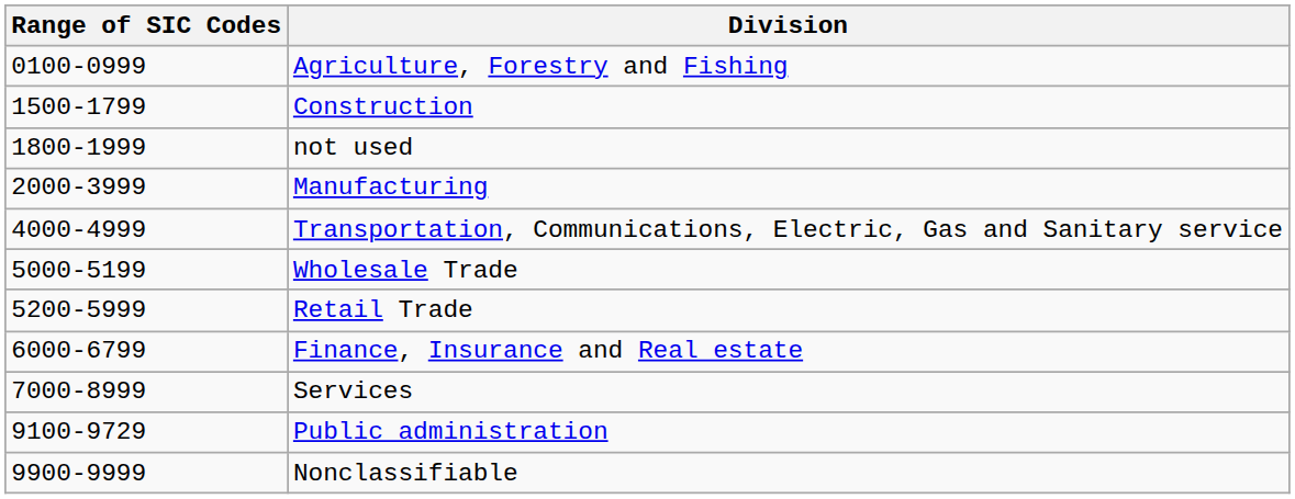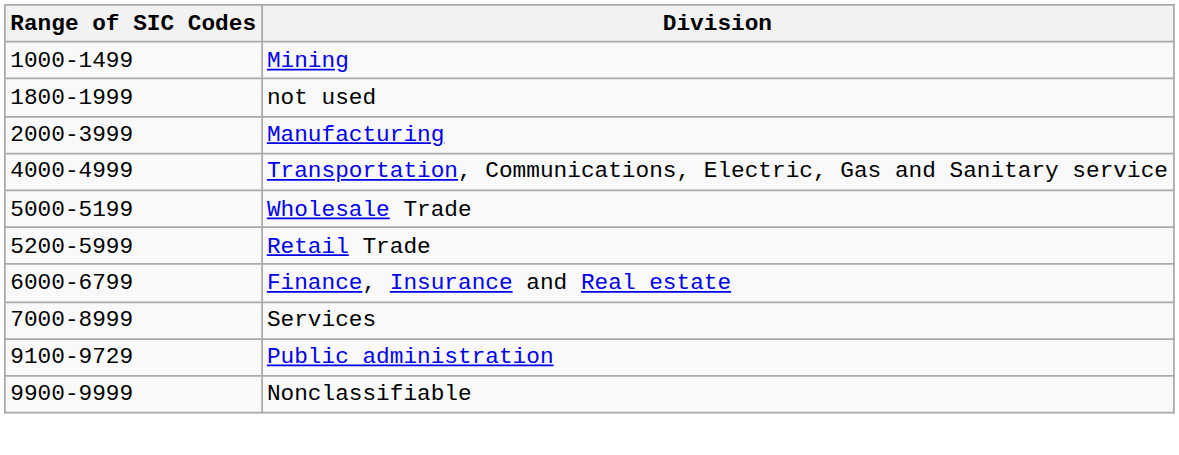 <table class="wikitable sortable">
 <tr>
 <th>Range of SIC Codes</th>
 <th>Division</th>
 </tr>
 <tr>
-<td>0100-0999</td>
-<td><a href='#'>Agriculture</a>, <a href='#'>Forestry</a> and <a href='#'>Fishing</a></td>
-</tr>
-<tr>
-<td>1500-1799</td>
-<td><a href='#'>Construction</a></td>
+<td>1000-1499</td>
+<td><a href='#'>Mining</a></td>
 </tr>
 <tr>
 <td>1800-1999</td>
 <td>not used</td>
 </tr>
 <tr>
 <td>2000-3999</td>
 <td><a href='#'>Manufacturing</a></td>
 </tr>
 <tr>
 <td>4000-4999</td>
 <td><a href='#'>Transportation</a>, Communications, Electric, Gas and Sanitary service</td>
 </tr>
 <tr>
 <td>5000-5199</td>
 <td><a href='#'>Wholesale</a> Trade</td>
 </tr>
 <tr>
 <td>5200-5999</td>
 <td><a href='#'>Retail</a> Trade</td>
 </tr>
 <tr>
 <td>6000-6799</td>
 <td><a href='#'>Finance</a>, <a href='#'>Insurance</a> and <a href='#'>Real estate</a></td>
 </tr>
 <tr>
 <td>7000-8999</td>
 <td>Services</td>
 </tr>
 <tr>
 <td>9100-9729</td>
 <td><a href='#'>Public administration</a></td>
 </tr>
 <tr>
 <td>9900-9999</td>
 <td>Nonclassifiable</td>
 </tr>
 </table>
